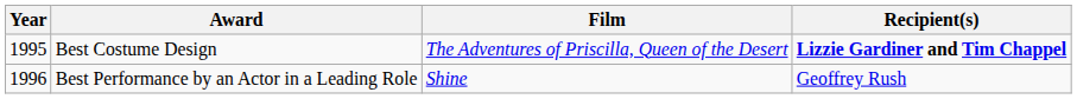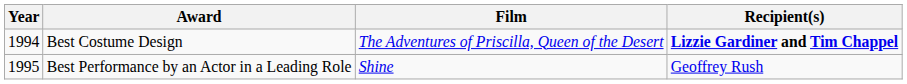 <table class="wikitable">
 <tr>
 <th>Year</th>
 <th>Award</th>
 <th>Film</th>
 <th>Recipient(s)</th>
 </tr>
 <tr>
-<td>1995</td>
+<td>1994</td>
 <td>Best Costume Design</td>
 <td><em><a href='#'>The Adventures of Priscilla, Queen of the Desert</a></em></td>
 <td><strong><a href='#'>Lizzie Gardiner</a> and <a href='#'>Tim Chappel</a></strong></td>
 </tr>
 <tr>
-<td>1996</td>
+<td>1995</td>
 <td>Best Performance by an Actor in a Leading Role</td>
 <td><em><a href='#'>Shine</a></em></td>
 <td><a href='#'>Geoffrey Rush</a></td>
 </tr>
 </table>
